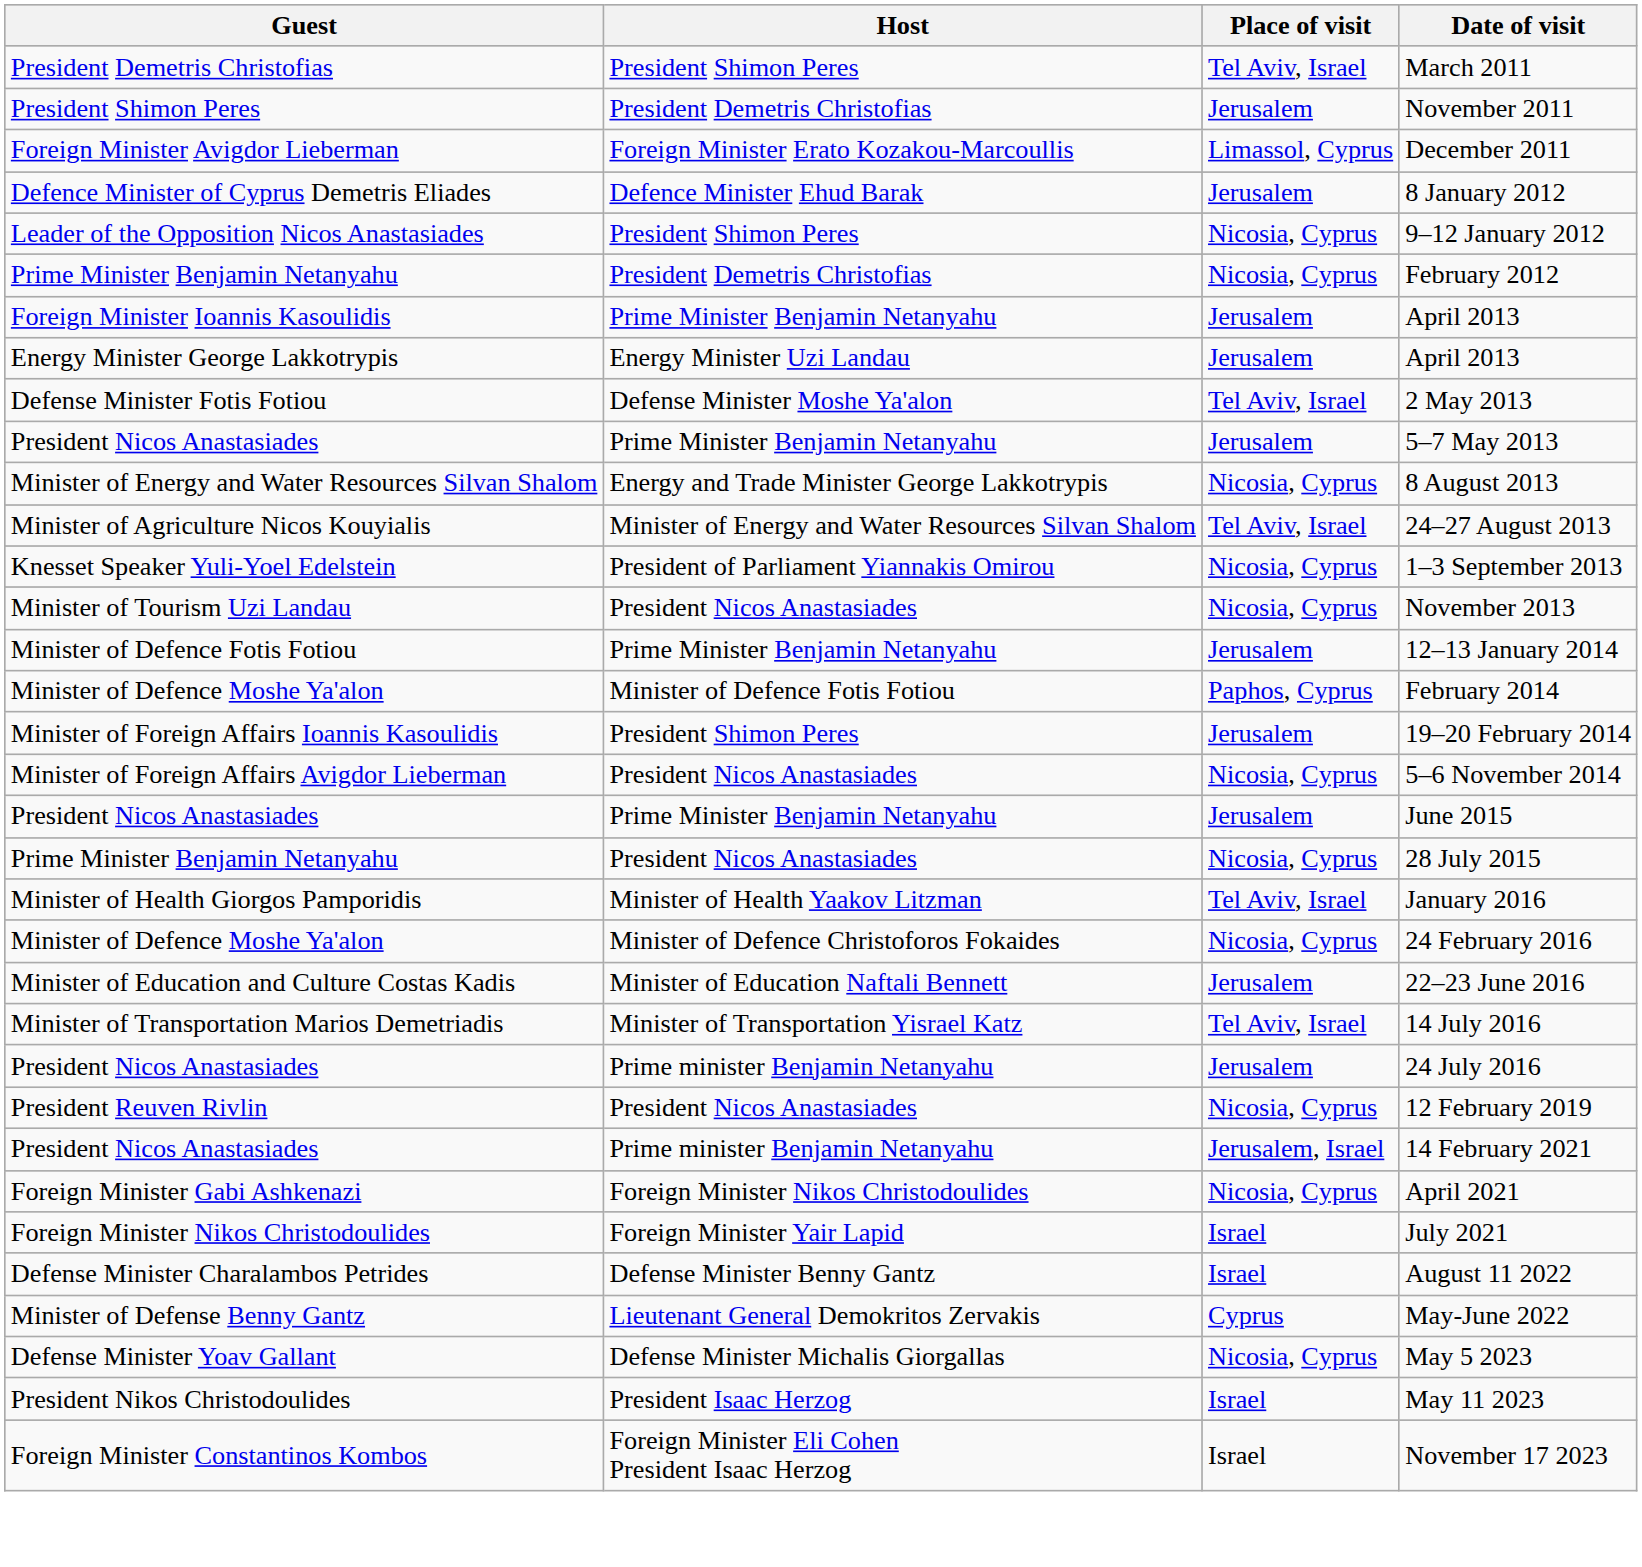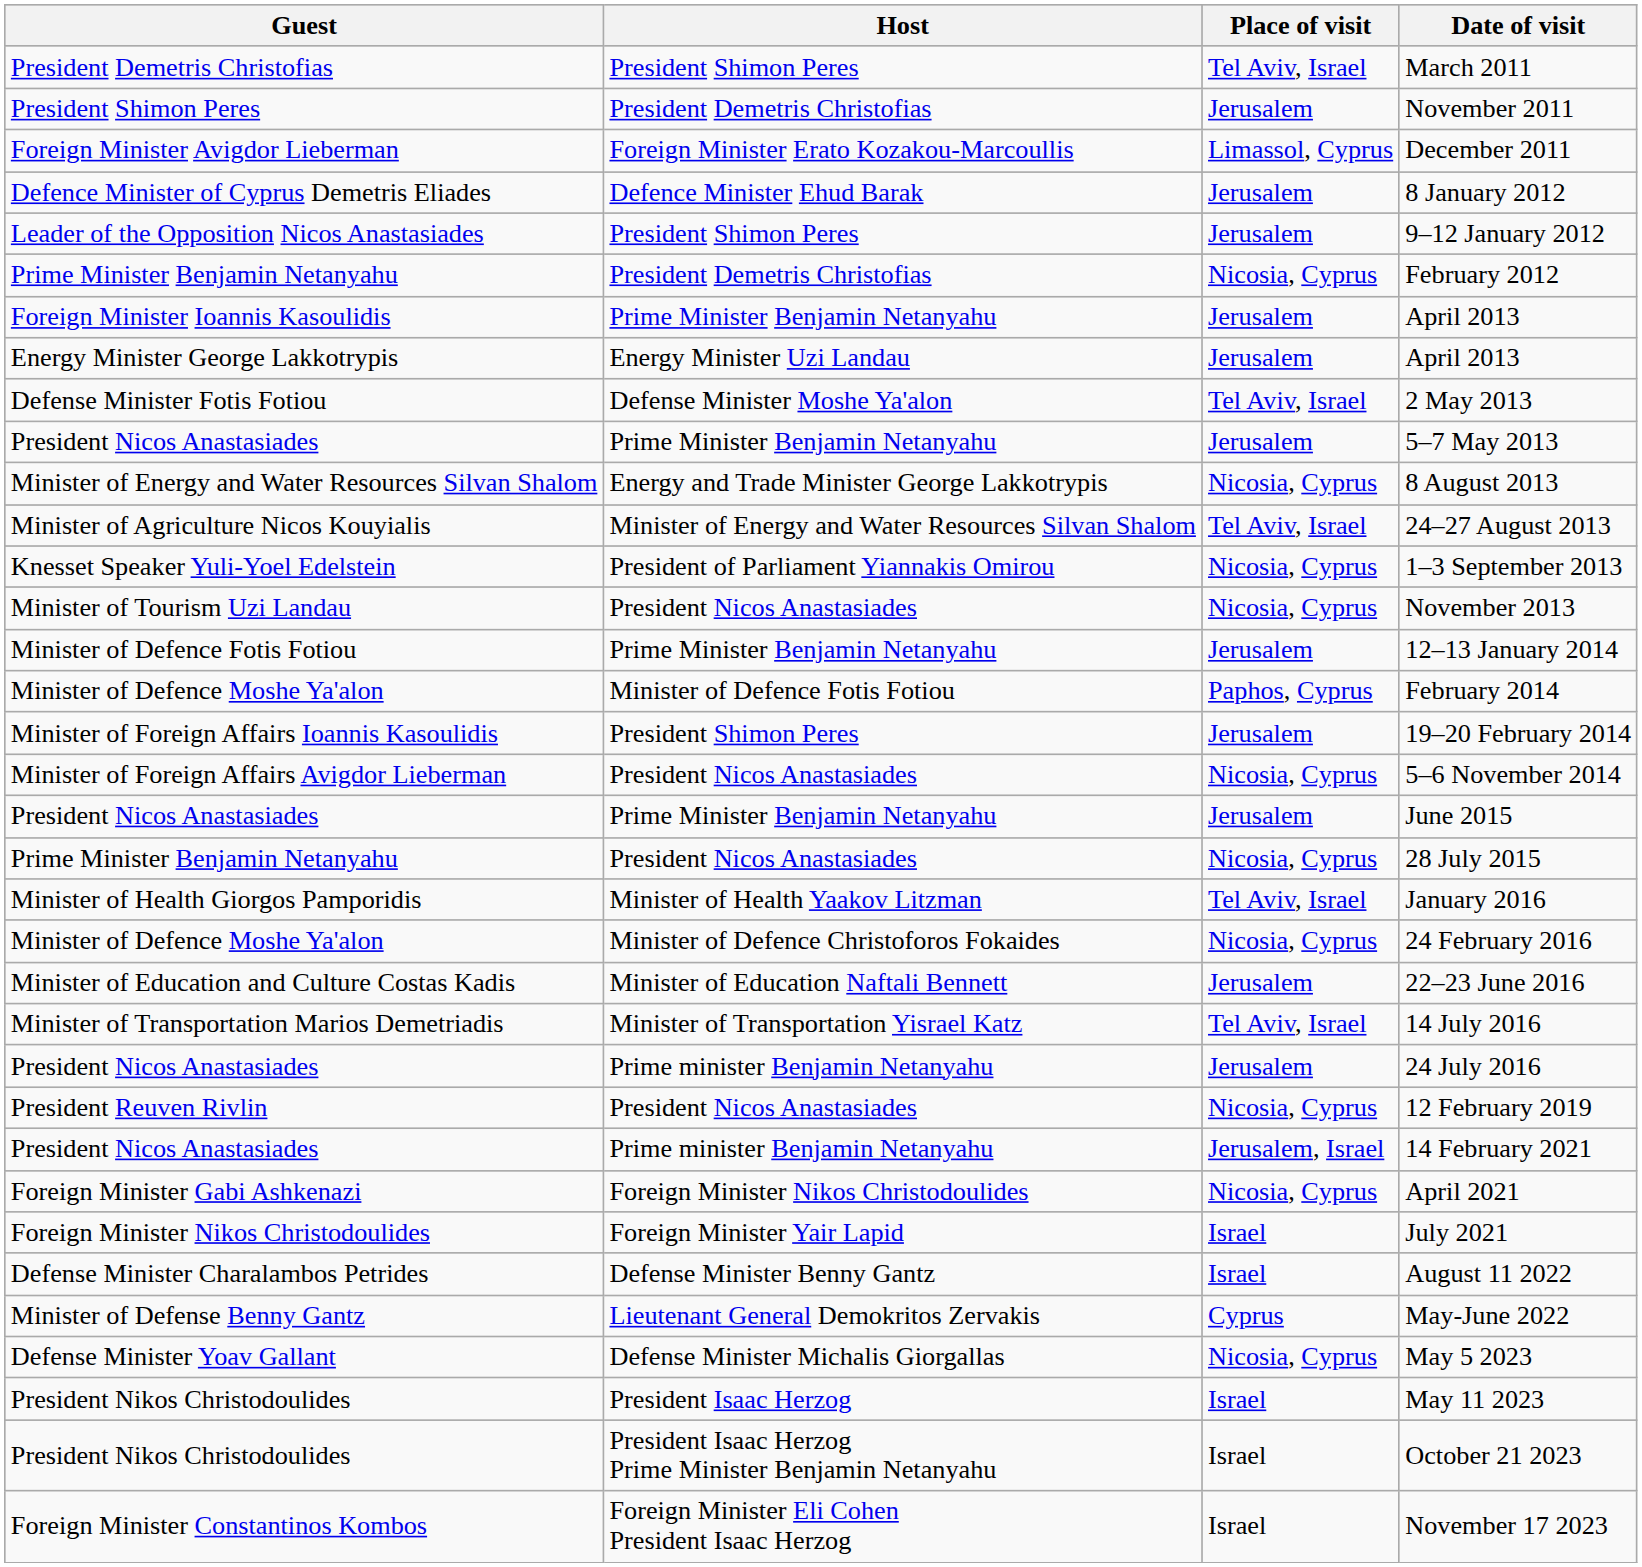 <table class="wikitable" border="1">
 <tr>
 <th>Guest</th>
 <th>Host</th>
 <th>Place of visit</th>
 <th>Date of visit</th>
 </tr>
 <tr>
 <td> <a href='#'>President</a> <a href='#'>Demetris Christofias</a></td>
 <td> <a href='#'>President</a> <a href='#'>Shimon Peres</a></td>
 <td><a href='#'>Tel Aviv</a>, <a href='#'>Israel</a></td>
 <td>March 2011</td>
 </tr>
 <tr>
 <td> <a href='#'>President</a> <a href='#'>Shimon Peres</a></td>
 <td> <a href='#'>President</a> <a href='#'>Demetris Christofias</a></td>
 <td><a href='#'>Jerusalem</a></td>
 <td>November 2011</td>
 </tr>
 <tr>
 <td> <a href='#'>Foreign Minister</a> <a href='#'>Avigdor Lieberman</a></td>
 <td> <a href='#'>Foreign Minister</a> <a href='#'>Erato Kozakou-Marcoullis</a></td>
 <td><a href='#'>Limassol</a>, <a href='#'>Cyprus</a></td>
 <td>December 2011</td>
 </tr>
 <tr>
 <td> <a href='#'>Defence Minister of Cyprus</a> Demetris Eliades</td>
 <td> <a href='#'>Defence Minister</a> <a href='#'>Ehud Barak</a></td>
 <td><a href='#'>Jerusalem</a></td>
 <td>8 January 2012</td>
 </tr>
 <tr>
 <td> <a href='#'>Leader of the Opposition</a> <a href='#'>Nicos Anastasiades</a></td>
 <td> <a href='#'>President</a> <a href='#'>Shimon Peres</a></td>
-<td><a href='#'>Nicosia</a>, <a href='#'>Cyprus</a></td>
+<td><a href='#'>Jerusalem</a></td>
 <td>9–12 January 2012</td>
 </tr>
 <tr>
 <td> <a href='#'>Prime Minister</a> <a href='#'>Benjamin Netanyahu</a></td>
 <td> <a href='#'>President</a> <a href='#'>Demetris Christofias</a></td>
 <td><a href='#'>Nicosia</a>, <a href='#'>Cyprus</a></td>
 <td>February 2012</td>
 </tr>
 <tr>
 <td> <a href='#'>Foreign Minister</a> <a href='#'>Ioannis Kasoulidis</a></td>
 <td> <a href='#'>Prime Minister</a> <a href='#'>Benjamin Netanyahu</a></td>
 <td><a href='#'>Jerusalem</a></td>
 <td>April 2013</td>
 </tr>
 <tr>
 <td> Energy Minister George Lakkotrypis</td>
 <td> Energy Minister <a href='#'>Uzi Landau</a></td>
 <td><a href='#'>Jerusalem</a></td>
 <td>April 2013</td>
 </tr>
 <tr>
 <td> Defense Minister Fotis Fotiou</td>
 <td> Defense Minister <a href='#'>Moshe Ya'alon</a></td>
 <td><a href='#'>Tel Aviv</a>, <a href='#'>Israel</a></td>
 <td>2 May 2013</td>
 </tr>
 <tr>
 <td> President <a href='#'>Nicos Anastasiades</a></td>
 <td> Prime Minister <a href='#'>Benjamin Netanyahu</a></td>
 <td><a href='#'>Jerusalem</a></td>
 <td>5–7 May 2013</td>
 </tr>
 <tr>
 <td> Minister of Energy and Water Resources <a href='#'>Silvan Shalom</a></td>
 <td> Energy and Trade Minister George Lakkotrypis</td>
 <td><a href='#'>Nicosia</a>, <a href='#'>Cyprus</a></td>
 <td>8 August 2013</td>
 </tr>
 <tr>
 <td> Minister of Agriculture Nicos Kouyialis</td>
 <td> Minister of Energy and Water Resources <a href='#'>Silvan Shalom</a></td>
 <td><a href='#'>Tel Aviv</a>, <a href='#'>Israel</a></td>
 <td>24–27 August 2013</td>
 </tr>
 <tr>
 <td> Knesset Speaker <a href='#'>Yuli-Yoel Edelstein</a></td>
 <td> President of Parliament <a href='#'>Yiannakis Omirou</a></td>
 <td><a href='#'>Nicosia</a>, <a href='#'>Cyprus</a></td>
 <td>1–3 September 2013</td>
 </tr>
 <tr>
 <td> Minister of Tourism <a href='#'>Uzi Landau</a></td>
 <td> President <a href='#'>Nicos Anastasiades</a></td>
 <td><a href='#'>Nicosia</a>, <a href='#'>Cyprus</a></td>
 <td>November 2013</td>
 </tr>
 <tr>
 <td> Minister of Defence Fotis Fotiou</td>
 <td> Prime Minister <a href='#'>Benjamin Netanyahu</a></td>
 <td><a href='#'>Jerusalem</a></td>
 <td>12–13 January 2014</td>
 </tr>
 <tr>
 <td> Minister of Defence <a href='#'>Moshe Ya'alon</a></td>
 <td> Minister of Defence Fotis Fotiou</td>
 <td><a href='#'>Paphos</a>, <a href='#'>Cyprus</a></td>
 <td>February 2014</td>
 </tr>
 <tr>
 <td> Minister of Foreign Affairs <a href='#'>Ioannis Kasoulidis</a></td>
 <td> President <a href='#'>Shimon Peres</a></td>
 <td><a href='#'>Jerusalem</a></td>
 <td>19–20 February 2014</td>
 </tr>
 <tr>
 <td> Minister of Foreign Affairs <a href='#'>Avigdor Lieberman</a></td>
 <td> President <a href='#'>Nicos Anastasiades</a></td>
 <td><a href='#'>Nicosia</a>, <a href='#'>Cyprus</a></td>
 <td>5–6 November 2014</td>
 </tr>
 <tr>
 <td> President <a href='#'>Nicos Anastasiades</a></td>
 <td> Prime Minister <a href='#'>Benjamin Netanyahu</a></td>
 <td><a href='#'>Jerusalem</a></td>
 <td>June 2015</td>
 </tr>
 <tr>
 <td> Prime Minister <a href='#'>Benjamin Netanyahu</a></td>
 <td> President <a href='#'>Nicos Anastasiades</a></td>
 <td><a href='#'>Nicosia</a>, <a href='#'>Cyprus</a></td>
 <td>28 July 2015</td>
 </tr>
 <tr>
 <td> Minister of Health Giorgos Pamporidis</td>
 <td> Minister of Health <a href='#'>Yaakov Litzman</a></td>
 <td><a href='#'>Tel Aviv</a>, <a href='#'>Israel</a></td>
 <td>January 2016</td>
 </tr>
 <tr>
 <td> Minister of Defence <a href='#'>Moshe Ya'alon</a></td>
 <td> Minister of Defence Christoforos Fokaides</td>
 <td><a href='#'>Nicosia</a>, <a href='#'>Cyprus</a></td>
 <td>24 February 2016</td>
 </tr>
 <tr>
 <td> Minister of Education and Culture Costas Kadis</td>
 <td> Minister of Education <a href='#'>Naftali Bennett</a></td>
 <td><a href='#'>Jerusalem</a></td>
 <td>22–23 June 2016</td>
 </tr>
 <tr>
 <td> Minister of Transportation Marios Demetriadis</td>
 <td> Minister of Transportation <a href='#'>Yisrael Katz</a></td>
 <td><a href='#'>Tel Aviv</a>, <a href='#'>Israel</a></td>
 <td>14 July 2016</td>
 </tr>
 <tr>
 <td> President <a href='#'>Nicos Anastasiades</a></td>
 <td> Prime minister <a href='#'>Benjamin Netanyahu</a></td>
 <td><a href='#'>Jerusalem</a></td>
 <td>24 July 2016</td>
 </tr>
 <tr>
 <td> President <a href='#'>Reuven Rivlin</a></td>
 <td> President <a href='#'>Nicos Anastasiades</a></td>
 <td><a href='#'>Nicosia</a>, <a href='#'>Cyprus</a></td>
 <td>12 February 2019</td>
 </tr>
 <tr>
 <td> President <a href='#'>Nicos Anastasiades</a></td>
 <td> Prime minister <a href='#'>Benjamin Netanyahu</a></td>
 <td><a href='#'>Jerusalem</a>, <a href='#'>Israel</a></td>
 <td>14 February 2021</td>
 </tr>
 <tr>
 <td> Foreign Minister <a href='#'>Gabi Ashkenazi</a></td>
 <td> Foreign Minister <a href='#'>Nikos Christodoulides</a></td>
 <td><a href='#'>Nicosia</a>, <a href='#'>Cyprus</a></td>
 <td>April 2021</td>
 </tr>
 <tr>
 <td> Foreign Minister <a href='#'>Nikos Christodoulides</a></td>
 <td> Foreign Minister <a href='#'>Yair Lapid</a></td>
 <td><a href='#'>Israel</a></td>
 <td>July 2021</td>
 </tr>
 <tr>
 <td>Defense Minister Charalambos Petrides</td>
 <td> Defense Minister Benny Gantz</td>
 <td><a href='#'>Israel</a></td>
 <td>August 11 2022</td>
 </tr>
 <tr>
 <td> Minister of Defense <a href='#'>Benny Gantz</a></td>
 <td> <a href='#'>Lieutenant General</a> Demokritos Zervakis</td>
 <td><a href='#'>Cyprus</a></td>
 <td>May-June 2022</td>
 </tr>
 <tr>
 <td> Defense Minister <a href='#'>Yoav Gallant</a></td>
 <td> Defense Minister Michalis Giorgallas</td>
 <td><a href='#'>Nicosia</a>, <a href='#'>Cyprus</a></td>
 <td>May 5 2023</td>
 </tr>
 <tr>
 <td> President Nikos Christodoulides</td>
 <td> President <a href='#'>Isaac Herzog</a></td>
 <td><a href='#'>Israel</a></td>
 <td>May 11 2023</td>
 </tr>
 <tr>
+<td> President Nikos Christodoulides</td>
+<td> President Isaac Herzog<br> Prime Minister Benjamin Netanyahu</td>
+<td>Israel</td>
+<td>October 21 2023</td>
+</tr>
+<tr>
 <td> Foreign Minister <a href='#'>Constantinos Kombos</a></td>
 <td> Foreign Minister <a href='#'>Eli Cohen</a><br> President Isaac Herzog</td>
 <td>Israel</td>
 <td>November 17 2023</td>
 </tr>
 </table>
